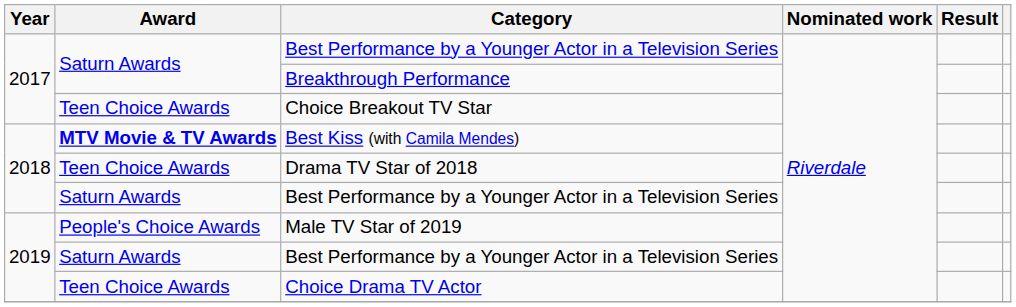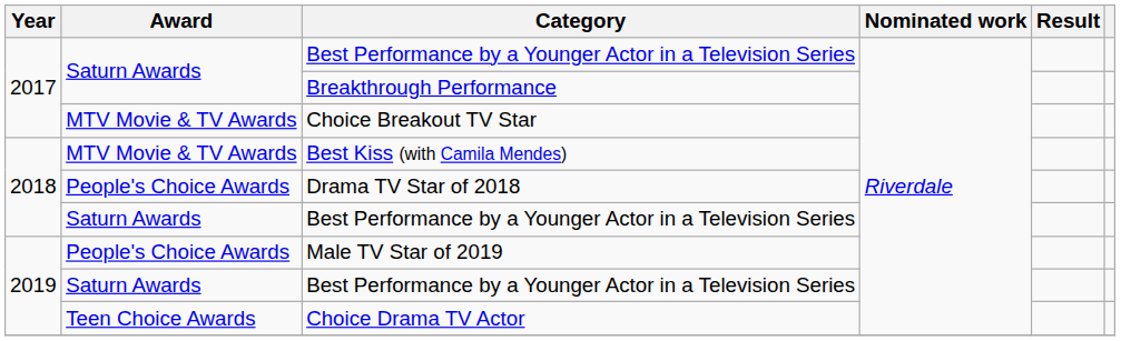 <table class="wikitable sortable plainrowheaders">
 <tr>
 <th>Year</th>
 <th>Award</th>
 <th>Category</th>
 <th>Nominated work</th>
 <th>Result</th>
 <th scope="col" class="unsortable"></th>
 </tr>
 <tr>
 <td rowspan="3">2017</td>
 <td rowspan="2"><a href='#'>Saturn Awards</a></td>
 <td><a href='#'>Best Performance by a Younger Actor in a Television Series</a></td>
 <td rowspan="9"><em><a href='#'>Riverdale</a></em></td>
 <td></td>
 <td style="text-align:center;"></td>
 </tr>
 <tr>
 <td><a href='#'>Breakthrough Performance</a></td>
 <td></td>
 <td style="text-align:center;"></td>
 </tr>
 <tr>
-<td><a href='#'>Teen Choice Awards</a></td>
+<td><a href='#'>MTV Movie & TV Awards</a></td>
 <td>Choice Breakout TV Star</td>
 <td></td>
 <td style="text-align:center;"></td>
 </tr>
 <tr>
 <td rowspan="3">2018</td>
-<td><strong><a href='#'>MTV Movie & TV Awards</a></strong></td>
+<td><a href='#'>MTV Movie & TV Awards</a></td>
 <td><a href='#'>Best Kiss</a> <small>(with <a href='#'>Camila Mendes</a>)</small></td>
 <td></td>
 <td style="text-align:center;"></td>
 </tr>
 <tr>
-<td><a href='#'>Teen Choice Awards</a></td>
+<td><a href='#'>People's Choice Awards</a></td>
 <td>Drama TV Star of 2018</td>
 <td></td>
 <td style="text-align:center;"></td>
 </tr>
 <tr>
 <td><a href='#'>Saturn Awards</a></td>
 <td>Best Performance by a Younger Actor in a Television Series</td>
 <td></td>
 <td style="text-align:center;"></td>
 </tr>
 <tr>
 <td rowspan="3">2019</td>
 <td><a href='#'>People's Choice Awards</a></td>
 <td>Male TV Star of 2019</td>
 <td></td>
 <td style="text-align:center;"></td>
 </tr>
 <tr>
 <td><a href='#'>Saturn Awards</a></td>
 <td>Best Performance by a Younger Actor in a Television Series</td>
 <td></td>
 <td style="text-align:center;"></td>
 </tr>
 <tr>
 <td><a href='#'>Teen Choice Awards</a></td>
 <td><a href='#'>Choice Drama TV Actor</a></td>
 <td></td>
 <td style="text-align:center;"></td>
 </tr>
 <tr>
 </tr>
 </table>
